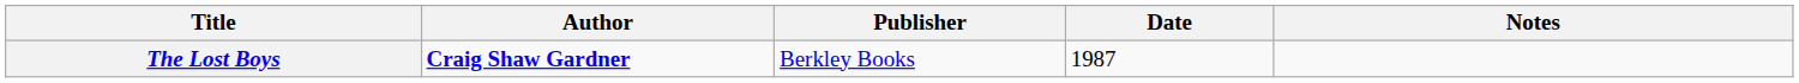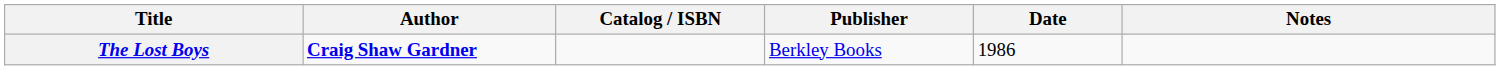 <table class="wikitable sortable" style="width:100%;">
 <tr>
 <th width=20%>Title</th>
 <th width=17%>Author</th>
+<th width=14%>Catalog / ISBN</th>
 <th width=14%>Publisher</th>
 <th width=10%>Date</th>
 <th width=25%>Notes</th>
 </tr>
 <tr>
 <th><em><a href='#'>The Lost Boys</a></em></th>
 <td><strong><a href='#'>Craig Shaw Gardner</a></strong></td>
+<td></td>
 <td><a href='#'>Berkley Books</a></td>
-<td>1987</td>
+<td>1986</td>
 <td></td>
 </tr>
 </table>
